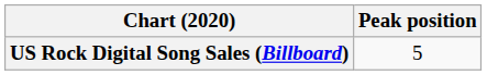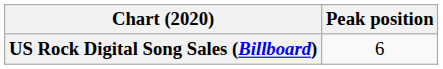 <table class="wikitable plainrowheaders" style="text-align:center">
 <tr>
 <th scope="col">Chart (2020)</th>
 <th scope="col">Peak position</th>
 </tr>
 <tr>
 <th scope="row">US Rock Digital Song Sales (<a href='#'><em>Billboard</em></a>)</th>
-<td>5</td>
+<td>6</td>
 </tr>
 </table>
